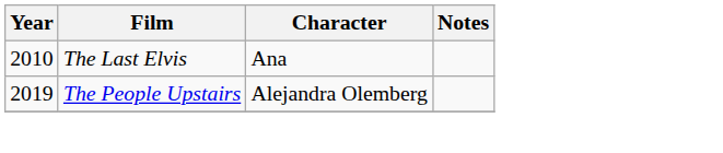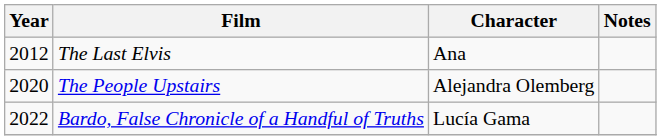 <table class="wikitable" style="font-size: 95%;">
 <tr>
 <th>Year</th>
 <th>Film</th>
 <th>Character</th>
 <th>Notes</th>
 </tr>
 <tr>
-<td>2010</td>
+<td>2012</td>
 <td><em>The Last Elvis</em></td>
 <td>Ana</td>
 <td></td>
 </tr>
 <tr>
-<td>2019</td>
+<td>2020</td>
 <td><em><a href='#'>The People Upstairs</a></em></td>
 <td>Alejandra Olemberg</td>
 <td></td>
 </tr>
 <tr>
+<td>2022</td>
+<td><em><a href='#'>Bardo, False Chronicle of a Handful of Truths</a></em></td>
+<td>Lucía Gama</td>
+<td></td>
+</tr>
+<tr>
 </tr>
 </table>
